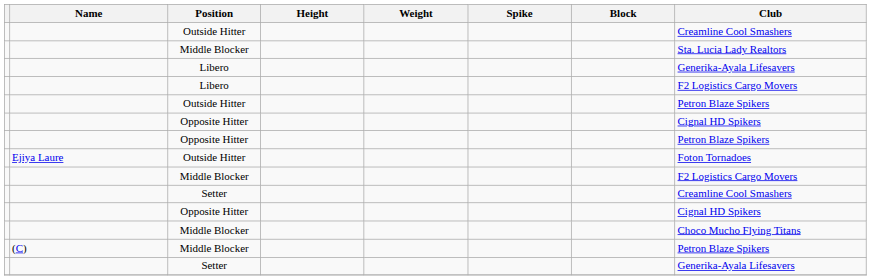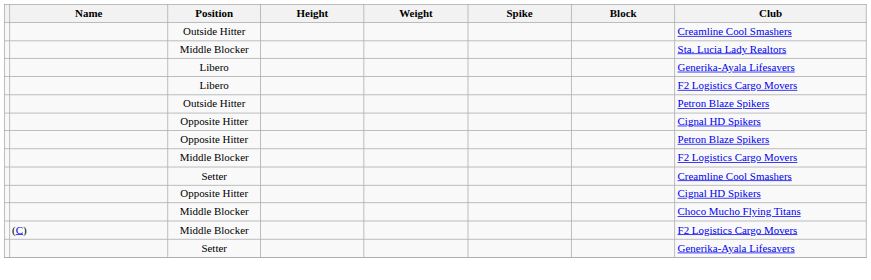 <table class="wikitable sortable" style="font-size:90%; text-align:center;">
 <tr>
 <th></th>
 <th style="width:14em">Name</th>
 <th style="width:8em">Position</th>
 <th style="width:9em">Height</th>
 <th style="width:9em">Weight</th>
 <th style="width:9em">Spike</th>
 <th style="width:9em">Block</th>
 <th style="width:17em">Club</th>
 </tr>
 <tr align=center>
 <td></td>
 <td align=left></td>
 <td>Outside Hitter</td>
 <td></td>
 <td></td>
 <td></td>
 <td></td>
 <td align=left> <a href='#'>Creamline Cool Smashers</a></td>
 </tr>
 <tr align=center>
 <td></td>
 <td align=left></td>
 <td>Middle Blocker</td>
 <td></td>
 <td></td>
 <td></td>
 <td></td>
 <td align=left> <a href='#'>Sta. Lucia Lady Realtors</a></td>
 </tr>
 <tr align=center>
 <td></td>
 <td align=left></td>
 <td>Libero</td>
 <td></td>
 <td></td>
 <td></td>
 <td></td>
 <td align=left> <a href='#'>Generika-Ayala Lifesavers</a></td>
 </tr>
 <tr align=center>
 <td></td>
 <td align=left></td>
 <td>Libero</td>
 <td></td>
 <td></td>
 <td></td>
 <td></td>
 <td align=left> <a href='#'>F2 Logistics Cargo Movers</a></td>
 </tr>
 <tr align=center>
 <td></td>
 <td align=left></td>
 <td>Outside Hitter</td>
 <td></td>
 <td></td>
 <td></td>
 <td></td>
 <td align=left> <a href='#'>Petron Blaze Spikers</a></td>
 </tr>
 <tr align=center>
 <td></td>
 <td align=left></td>
 <td>Opposite Hitter</td>
 <td></td>
 <td></td>
 <td></td>
 <td></td>
 <td align=left> <a href='#'>Cignal HD Spikers</a></td>
 </tr>
 <tr align=center>
 <td></td>
 <td align=left></td>
 <td>Opposite Hitter</td>
 <td></td>
 <td></td>
 <td></td>
 <td></td>
 <td align=left> <a href='#'>Petron Blaze Spikers</a></td>
 </tr>
 <tr align=center>
 <td></td>
-<td align=left><a href='#'>Ejiya Laure</a></td>
-<td>Outside Hitter</td>
-<td></td>
-<td></td>
-<td></td>
-<td></td>
-<td align=left> <a href='#'>Foton Tornadoes</a></td>
-</tr>
-<tr align=center>
-<td></td>
 <td align=left></td>
 <td>Middle Blocker</td>
 <td></td>
 <td></td>
 <td></td>
 <td></td>
 <td align=left> <a href='#'>F2 Logistics Cargo Movers</a></td>
 </tr>
 <tr align=center>
 <td></td>
 <td align=left></td>
 <td>Setter</td>
 <td></td>
 <td></td>
 <td></td>
 <td></td>
 <td align=left> <a href='#'>Creamline Cool Smashers</a></td>
 </tr>
 <tr align=center>
 <td></td>
 <td align=left></td>
 <td>Opposite Hitter</td>
 <td></td>
 <td></td>
 <td></td>
 <td></td>
 <td align=left> <a href='#'>Cignal HD Spikers</a></td>
 </tr>
 <tr align=center>
 <td></td>
 <td align=left></td>
 <td>Middle Blocker</td>
 <td></td>
 <td></td>
 <td></td>
 <td></td>
 <td align=left> <a href='#'>Choco Mucho Flying Titans</a></td>
 </tr>
 <tr align=center>
 <td></td>
 <td align=left> (<a href='#'>C</a>)</td>
 <td>Middle Blocker</td>
 <td></td>
 <td></td>
 <td></td>
 <td></td>
-<td align=left> <a href='#'>Petron Blaze Spikers</a></td>
+<td align=left> <a href='#'>F2 Logistics Cargo Movers</a></td>
 </tr>
 <tr align=center>
 <td></td>
 <td align=left></td>
 <td>Setter</td>
 <td></td>
 <td></td>
 <td></td>
 <td></td>
 <td align=left> <a href='#'>Generika-Ayala Lifesavers</a></td>
 </tr>
 <tr>
 </tr>
 </table>
